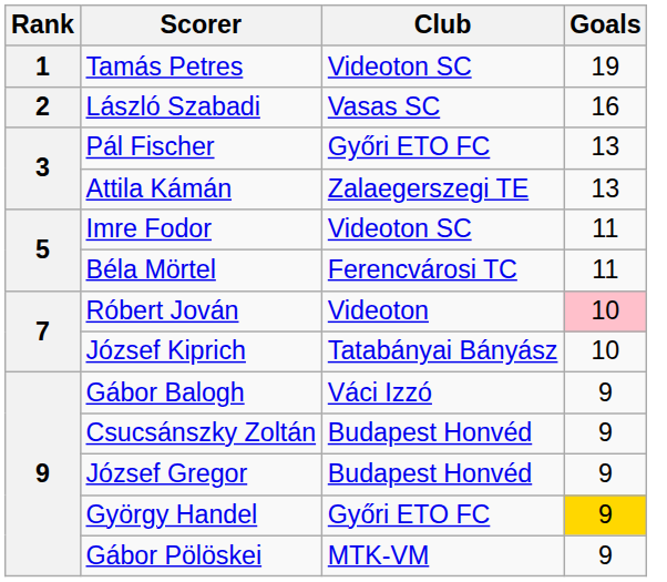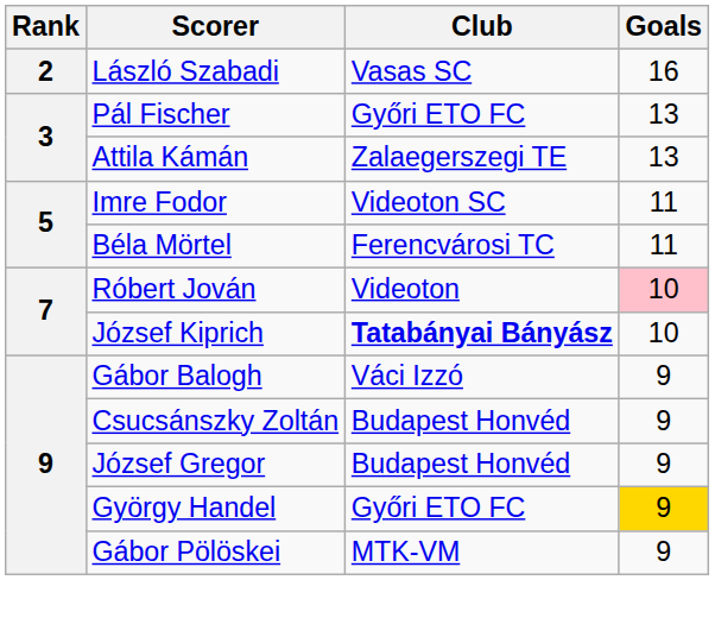 <table class="wikitable" style="text-align:center">
 <tr>
 <th>Rank</th>
 <th>Scorer</th>
 <th>Club</th>
 <th>Goals</th>
-</tr>
-<tr>
-<th rowspan="1">1</th>
-<td align=left> <a href='#'>Tamás Petres</a></td>
-<td align=left><a href='#'>Videoton SC</a></td>
-<td>19</td>
 </tr>
 <tr>
 <th rowspan="1">2</th>
 <td align=left> <a href='#'>László Szabadi</a></td>
 <td align=left><a href='#'>Vasas SC</a></td>
 <td>16</td>
 </tr>
 <tr>
 <th rowspan="2">3</th>
 <td align=left> <a href='#'>Pál Fischer</a></td>
 <td align=left><a href='#'>Győri ETO FC</a></td>
 <td>13</td>
 </tr>
 <tr>
 <td align=left> <a href='#'>Attila Kámán</a></td>
 <td align=left><a href='#'>Zalaegerszegi TE</a></td>
 <td>13</td>
 </tr>
 <tr>
 <th rowspan="2">5</th>
 <td align=left> <a href='#'>Imre Fodor</a></td>
 <td align=left><a href='#'>Videoton SC</a></td>
 <td>11</td>
 </tr>
 <tr>
 <td align=left> <a href='#'>Béla Mörtel</a></td>
 <td align=left><a href='#'>Ferencvárosi TC</a></td>
 <td>11</td>
 </tr>
 <tr>
 <th rowspan="2">7</th>
 <td align=left> <a href='#'>Róbert Jován</a></td>
 <td align=left><a href='#'>Videoton</a></td>
 <td style="background: pink;">10</td>
 </tr>
 <tr>
 <td align=left> <a href='#'>József Kiprich</a></td>
-<td align=left><a href='#'>Tatabányai Bányász</a></td>
+<td align=left><strong><a href='#'>Tatabányai Bányász</a></strong></td>
 <td>10</td>
 </tr>
 <tr>
 <th rowspan="5">9</th>
 <td align=left> <a href='#'>Gábor Balogh</a></td>
 <td align=left><a href='#'>Váci Izzó</a></td>
 <td>9</td>
 </tr>
 <tr>
 <td align=left> <a href='#'>Csucsánszky Zoltán</a></td>
 <td align=left><a href='#'>Budapest Honvéd</a></td>
 <td>9</td>
 </tr>
 <tr>
 <td align=left> <a href='#'>József Gregor</a></td>
 <td align=left><a href='#'>Budapest Honvéd</a></td>
 <td>9</td>
 </tr>
 <tr>
 <td align=left> <a href='#'>György Handel</a></td>
 <td align=left><a href='#'>Győri ETO FC</a></td>
 <td style="background: gold;">9</td>
 </tr>
 <tr>
 <td align=left> <a href='#'>Gábor Pölöskei</a></td>
 <td align=left><a href='#'>MTK-VM</a></td>
 <td>9</td>
 </tr>
 </table>
